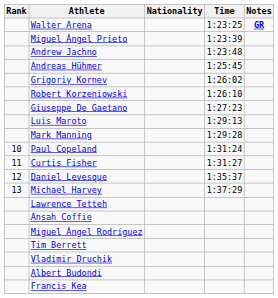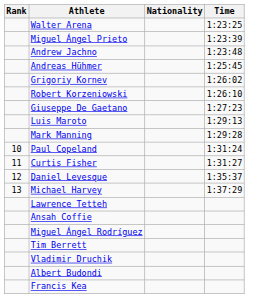 <table class="wikitable sortable" style="text-align:center">
 <tr>
 <th>Rank</th>
 <th>Athlete</th>
 <th>Nationality</th>
 <th>Time</th>
-<th>Notes</th>
 </tr>
 <tr>
 <td></td>
 <td align=left><a href='#'>Walter Arena</a></td>
 <td align=left></td>
 <td>1:23:25</td>
-<td><strong><a href='#'>GR</a></strong></td>
 </tr>
 <tr>
 <td></td>
 <td align=left><a href='#'>Miguel Ángel Prieto</a></td>
 <td align=left></td>
 <td>1:23:39</td>
-<td></td>
 </tr>
 <tr>
 <td></td>
 <td align=left><a href='#'>Andrew Jachno</a></td>
 <td align=left></td>
 <td>1:23:48</td>
-<td></td>
 </tr>
 <tr>
 <td></td>
 <td align=left><a href='#'>Andreas Hühmer</a></td>
 <td align=left></td>
 <td>1:25:45</td>
-<td></td>
 </tr>
 <tr>
 <td></td>
 <td align=left><a href='#'>Grigoriy Kornev</a></td>
 <td align=left></td>
 <td>1:26:02</td>
-<td></td>
 </tr>
 <tr>
 <td></td>
 <td align=left><a href='#'>Robert Korzeniowski</a></td>
 <td align=left></td>
 <td>1:26:10</td>
-<td></td>
 </tr>
 <tr>
 <td></td>
 <td align=left><a href='#'>Giuseppe De Gaetano</a></td>
 <td align=left></td>
 <td>1:27:23</td>
-<td></td>
 </tr>
 <tr>
 <td></td>
 <td align=left><a href='#'>Luis Maroto</a></td>
 <td align=left></td>
 <td>1:29:13</td>
-<td></td>
 </tr>
 <tr>
 <td></td>
 <td align=left><a href='#'>Mark Manning</a></td>
 <td align=left></td>
 <td>1:29:28</td>
-<td></td>
 </tr>
 <tr>
 <td>10</td>
 <td align=left><a href='#'>Paul Copeland</a></td>
 <td align=left></td>
 <td>1:31:24</td>
-<td></td>
 </tr>
 <tr>
 <td>11</td>
 <td align=left><a href='#'>Curtis Fisher</a></td>
 <td align=left></td>
 <td>1:31:27</td>
-<td></td>
 </tr>
 <tr>
 <td>12</td>
 <td align=left><a href='#'>Daniel Levesque</a></td>
 <td align=left></td>
 <td>1:35:37</td>
-<td></td>
 </tr>
 <tr>
 <td>13</td>
 <td align=left><a href='#'>Michael Harvey</a></td>
 <td align=left></td>
 <td>1:37:29</td>
-<td></td>
 </tr>
 <tr>
 <td></td>
 <td align=left><a href='#'>Lawrence Tetteh</a></td>
 <td align=left></td>
-<td></td>
 <td></td>
 </tr>
 <tr>
 <td></td>
 <td align=left><a href='#'>Ansah Coffie</a></td>
 <td align=left></td>
 <td></td>
-<td></td>
 </tr>
 <tr>
 <td></td>
 <td align=left><a href='#'>Miguel Ángel Rodríguez</a></td>
 <td align=left></td>
-<td></td>
 <td></td>
 </tr>
 <tr>
 <td></td>
 <td align=left><a href='#'>Tim Berrett</a></td>
 <td align=left></td>
 <td></td>
-<td></td>
 </tr>
 <tr>
 <td></td>
 <td align=left><a href='#'>Vladimir Druchik</a></td>
 <td align=left></td>
-<td></td>
 <td></td>
 </tr>
 <tr>
 <td></td>
 <td align=left><a href='#'>Albert Budondi</a></td>
 <td align=left></td>
 <td></td>
-<td></td>
 </tr>
 <tr>
 <td></td>
 <td align=left><a href='#'>Francis Kea</a></td>
 <td align=left></td>
 <td></td>
-<td></td>
 </tr>
 </table>
